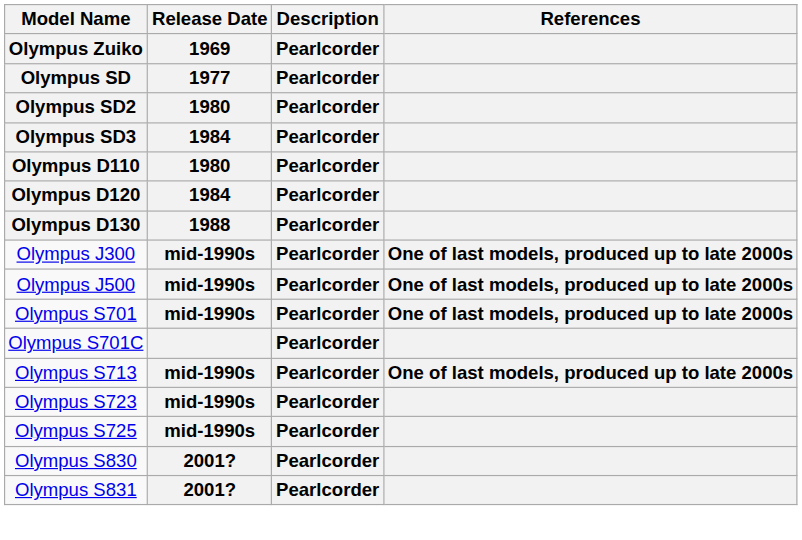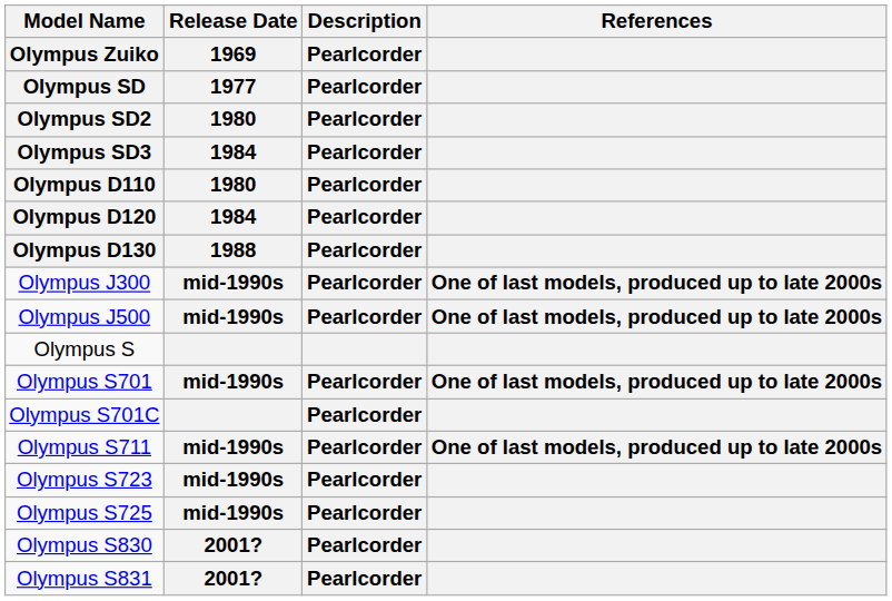 <table class="wikitable" style="margin:auto; text-align:center;">
 <tr>
 <th><strong>Model Name</strong></th>
 <th><strong>Release Date</strong></th>
 <th><strong>Description</strong></th>
 <th><strong>References</strong></th>
 </tr>
 <tr>
 <th>Olympus Zuiko</th>
 <th>1969</th>
 <th>Pearlcorder</th>
 <th></th>
 </tr>
 <tr>
 <th>Olympus SD</th>
 <th>1977</th>
 <th>Pearlcorder</th>
 <th></th>
 </tr>
 <tr>
 <th>Olympus SD2</th>
 <th>1980</th>
 <th>Pearlcorder</th>
 <th></th>
 </tr>
 <tr>
 <th>Olympus SD3</th>
 <th>1984</th>
 <th>Pearlcorder</th>
 <th></th>
 </tr>
 <tr>
 <th>Olympus D110</th>
 <th>1980</th>
 <th>Pearlcorder</th>
 <th></th>
 </tr>
 <tr>
 <th>Olympus D120</th>
 <th>1984</th>
 <th>Pearlcorder</th>
 <th></th>
 </tr>
 <tr>
 <th>Olympus D130</th>
 <th>1988</th>
 <th>Pearlcorder</th>
 <th></th>
 </tr>
 <tr>
 <td><a href='#'>Olympus J300</a></td>
 <th>mid-1990s</th>
 <th>Pearlcorder</th>
 <th>One of last models, produced up to late 2000s</th>
 </tr>
 <tr>
 <td><a href='#'>Olympus J500</a></td>
 <th>mid-1990s</th>
 <th>Pearlcorder</th>
 <th>One of last models, produced up to late 2000s</th>
 </tr>
 <tr>
+<td>Olympus S</td>
+<th></th>
+<th></th>
+<th></th>
+</tr>
+<tr>
 <td><a href='#'>Olympus S701</a></td>
 <th>mid-1990s</th>
 <th>Pearlcorder</th>
 <th>One of last models, produced up to late 2000s</th>
 </tr>
 <tr>
 <td><a href='#'>Olympus S701C</a></td>
 <th></th>
 <th>Pearlcorder</th>
 <th></th>
 </tr>
 <tr>
-<td><a href='#'>Olympus S713</a></td>
+<td><a href='#'>Olympus S711</a></td>
 <th>mid-1990s</th>
 <th>Pearlcorder</th>
 <th>One of last models, produced up to late 2000s</th>
 </tr>
 <tr>
 <td><a href='#'>Olympus S723</a></td>
 <th>mid-1990s</th>
 <th>Pearlcorder</th>
 <th></th>
 </tr>
 <tr>
 <td><a href='#'>Olympus S725</a></td>
 <th>mid-1990s</th>
 <th>Pearlcorder</th>
 <th></th>
 </tr>
 <tr>
 <td><a href='#'>Olympus S830</a></td>
 <th>2001?</th>
 <th>Pearlcorder</th>
 <th></th>
 </tr>
 <tr>
 <td><a href='#'>Olympus S831</a></td>
 <th>2001?</th>
 <th>Pearlcorder</th>
 <th></th>
 </tr>
 </table>
